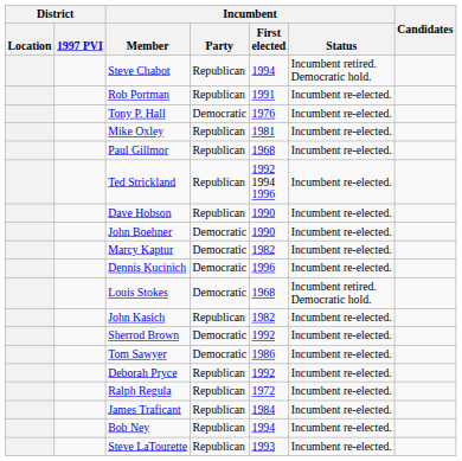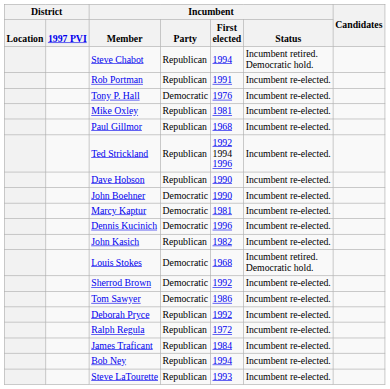 <table class="wikitable sortable">
 <tr>
 <th colspan=2>District</th>
 <th colspan=4>Incumbent</th>
 <th rowspan=2 class="unsortable">Candidates</th>
 </tr>
 <tr valign=bottom>
 <th>Location</th>
 <th><a href='#'>1997 PVI</a></th>
 <th>Member</th>
 <th>Party</th>
 <th>First<br>elected</th>
 <th>Status</th>
 </tr>
 <tr>
 <th></th>
 <td></td>
 <td><a href='#'>Steve Chabot</a></td>
 <td>Republican</td>
 <td><a href='#'>1994</a></td>
 <td>Incumbent retired.<br>Democratic hold.</td>
 <td nowrap></td>
 </tr>
 <tr>
 <th></th>
 <td></td>
 <td><a href='#'>Rob Portman</a></td>
 <td>Republican</td>
 <td><a href='#'>1991</a></td>
 <td>Incumbent re-elected.</td>
 <td nowrap></td>
 </tr>
 <tr>
 <th></th>
 <td></td>
 <td><a href='#'>Tony P. Hall</a></td>
 <td>Democratic</td>
 <td><a href='#'>1976</a></td>
 <td>Incumbent re-elected.</td>
 <td nowrap></td>
 </tr>
 <tr>
 <th></th>
 <td></td>
 <td><a href='#'>Mike Oxley</a></td>
 <td>Republican</td>
 <td><a href='#'>1981</a></td>
 <td>Incumbent re-elected.</td>
 <td nowrap></td>
 </tr>
 <tr>
 <th></th>
 <td></td>
 <td><a href='#'>Paul Gillmor</a></td>
 <td>Republican</td>
 <td><a href='#'>1968</a></td>
 <td>Incumbent re-elected.</td>
 <td nowrap></td>
 </tr>
 <tr>
 <th></th>
 <td></td>
 <td><a href='#'>Ted Strickland</a></td>
 <td>Republican</td>
 <td><a href='#'>1992</a><br>1994 <br><a href='#'>1996</a></td>
 <td>Incumbent re-elected.</td>
 <td nowrap></td>
 </tr>
 <tr>
 <th></th>
 <td></td>
 <td><a href='#'>Dave Hobson</a></td>
 <td>Republican</td>
 <td><a href='#'>1990</a></td>
 <td>Incumbent re-elected.</td>
 <td nowrap></td>
 </tr>
 <tr>
 <th></th>
 <td></td>
 <td><a href='#'>John Boehner</a></td>
 <td>Democratic</td>
 <td><a href='#'>1990</a></td>
 <td>Incumbent re-elected.</td>
 <td nowrap></td>
 </tr>
 <tr>
 <th></th>
 <td></td>
 <td><a href='#'>Marcy Kaptur</a></td>
 <td>Democratic</td>
-<td><a href='#'>1982</a></td>
+<td><a href='#'>1981</a></td>
 <td>Incumbent re-elected.</td>
 <td nowrap></td>
 </tr>
 <tr>
 <th></th>
 <td></td>
 <td><a href='#'>Dennis Kucinich</a></td>
 <td>Democratic</td>
 <td><a href='#'>1996</a></td>
 <td>Incumbent re-elected.</td>
 <td nowrap></td>
 </tr>
 <tr>
 <th></th>
 <td></td>
-<td><a href='#'>Louis Stokes</a></td>
-<td>Democratic</td>
-<td><a href='#'>1968</a></td>
-<td>Incumbent retired.<br>Democratic hold.</td>
+<td><a href='#'>John Kasich</a></td>
+<td>Republican</td>
+<td><a href='#'>1982</a></td>
+<td>Incumbent re-elected.</td>
 <td nowrap></td>
 </tr>
 <tr>
 <th></th>
 <td></td>
-<td><a href='#'>John Kasich</a></td>
-<td>Republican</td>
-<td><a href='#'>1982</a></td>
-<td>Incumbent re-elected.</td>
+<td><a href='#'>Louis Stokes</a></td>
+<td>Democratic</td>
+<td><a href='#'>1968</a></td>
+<td>Incumbent retired.<br>Democratic hold.</td>
 <td nowrap></td>
 </tr>
 <tr>
 <th></th>
 <td></td>
 <td><a href='#'>Sherrod Brown</a></td>
 <td>Democratic</td>
 <td><a href='#'>1992</a></td>
 <td>Incumbent re-elected.</td>
 <td nowrap></td>
 </tr>
 <tr>
 <th></th>
 <td></td>
 <td><a href='#'>Tom Sawyer</a></td>
 <td>Democratic</td>
 <td><a href='#'>1986</a></td>
 <td>Incumbent re-elected.</td>
 <td nowrap></td>
 </tr>
 <tr>
 <th></th>
 <td></td>
 <td><a href='#'>Deborah Pryce</a></td>
 <td>Republican</td>
 <td><a href='#'>1992</a></td>
 <td>Incumbent re-elected.</td>
 <td nowrap></td>
 </tr>
 <tr>
 <th></th>
 <td></td>
 <td><a href='#'>Ralph Regula</a></td>
 <td>Republican</td>
 <td><a href='#'>1972</a></td>
 <td>Incumbent re-elected.</td>
 <td nowrap></td>
 </tr>
 <tr>
 <th></th>
 <td></td>
 <td><a href='#'>James Traficant</a></td>
 <td>Republican</td>
 <td><a href='#'>1984</a></td>
 <td>Incumbent re-elected.</td>
 <td nowrap></td>
 </tr>
 <tr>
 <th></th>
 <td></td>
 <td><a href='#'>Bob Ney</a></td>
 <td>Republican</td>
 <td><a href='#'>1994</a></td>
 <td>Incumbent re-elected.</td>
 <td nowrap></td>
 </tr>
 <tr>
 <th></th>
 <td></td>
 <td><a href='#'>Steve LaTourette</a></td>
 <td>Republican</td>
 <td><a href='#'>1993</a></td>
 <td>Incumbent re-elected.</td>
 <td nowrap></td>
 </tr>
 </table>
